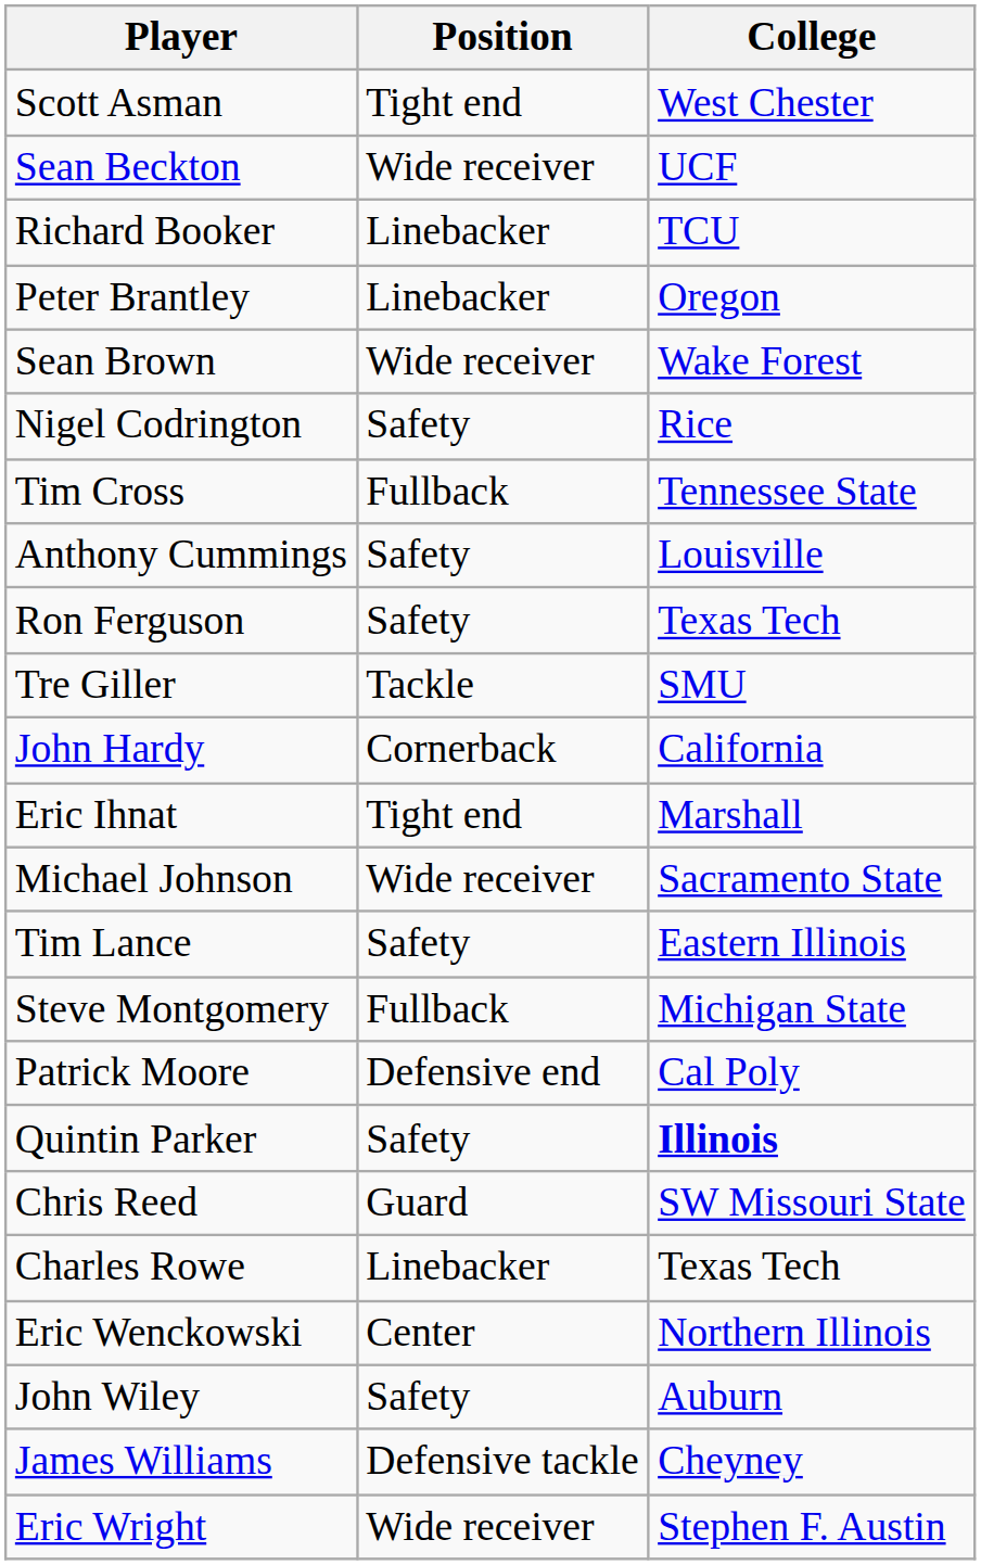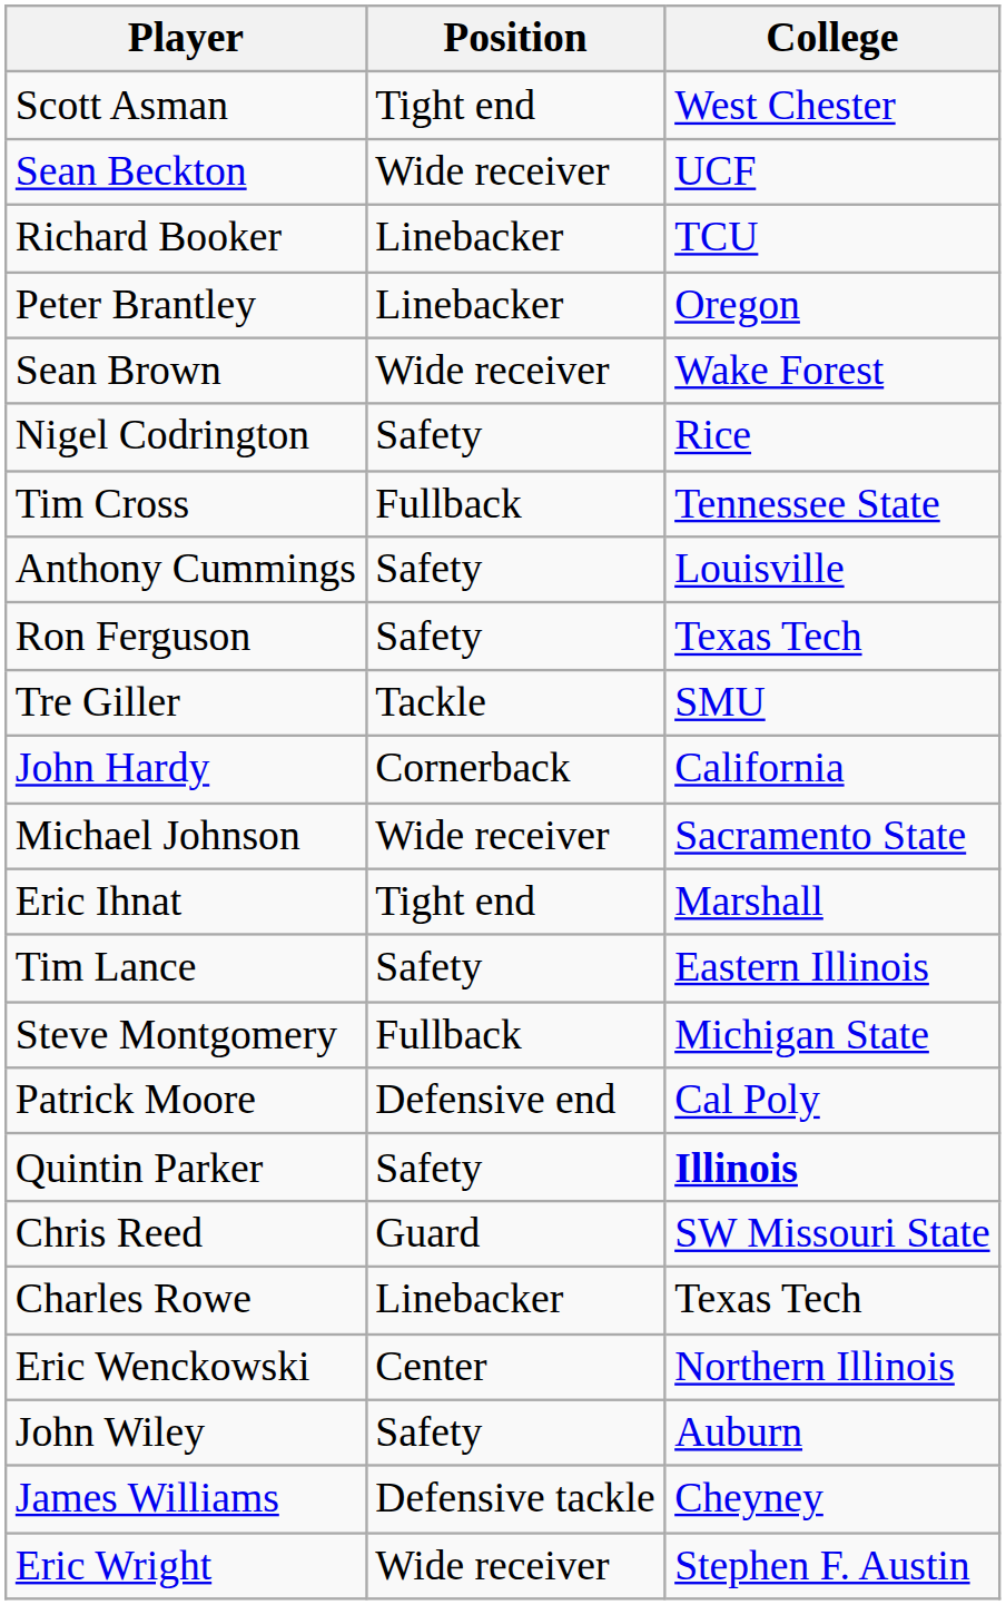 <table class="wikitable">
 <tr>
 <th>Player</th>
 <th>Position</th>
 <th>College</th>
 </tr>
 <tr>
 <td>Scott Asman</td>
 <td>Tight end</td>
 <td><a href='#'>West Chester</a></td>
 </tr>
 <tr>
 <td><a href='#'>Sean Beckton</a></td>
 <td>Wide receiver</td>
 <td><a href='#'>UCF</a></td>
 </tr>
 <tr>
 <td>Richard Booker</td>
 <td>Linebacker</td>
 <td><a href='#'>TCU</a></td>
 </tr>
 <tr>
 <td>Peter Brantley</td>
 <td>Linebacker</td>
 <td><a href='#'>Oregon</a></td>
 </tr>
 <tr>
 <td>Sean Brown</td>
 <td>Wide receiver</td>
 <td><a href='#'>Wake Forest</a></td>
 </tr>
 <tr>
 <td>Nigel Codrington</td>
 <td>Safety</td>
 <td><a href='#'>Rice</a></td>
 </tr>
 <tr>
 <td>Tim Cross</td>
 <td>Fullback</td>
 <td><a href='#'>Tennessee State</a></td>
 </tr>
 <tr>
 <td>Anthony Cummings</td>
 <td>Safety</td>
 <td><a href='#'>Louisville</a></td>
 </tr>
 <tr>
 <td>Ron Ferguson</td>
 <td>Safety</td>
 <td><a href='#'>Texas Tech</a></td>
 </tr>
 <tr>
 <td>Tre Giller</td>
 <td>Tackle</td>
 <td><a href='#'>SMU</a></td>
 </tr>
 <tr>
 <td><a href='#'>John Hardy</a></td>
 <td>Cornerback</td>
 <td><a href='#'>California</a></td>
 </tr>
 <tr>
+<td>Michael Johnson</td>
+<td>Wide receiver</td>
+<td><a href='#'>Sacramento State</a></td>
+</tr>
+<tr>
 <td>Eric Ihnat</td>
 <td>Tight end</td>
 <td><a href='#'>Marshall</a></td>
-</tr>
-<tr>
-<td>Michael Johnson</td>
-<td>Wide receiver</td>
-<td><a href='#'>Sacramento State</a></td>
 </tr>
 <tr>
 <td>Tim Lance</td>
 <td>Safety</td>
 <td><a href='#'>Eastern Illinois</a></td>
 </tr>
 <tr>
 <td>Steve Montgomery</td>
 <td>Fullback</td>
 <td><a href='#'>Michigan State</a></td>
 </tr>
 <tr>
 <td>Patrick Moore</td>
 <td>Defensive end</td>
 <td><a href='#'>Cal Poly</a></td>
 </tr>
 <tr>
 <td>Quintin Parker</td>
 <td>Safety</td>
 <td><strong><a href='#'>Illinois</a></strong></td>
 </tr>
 <tr>
 <td>Chris Reed</td>
 <td>Guard</td>
 <td><a href='#'>SW Missouri State</a></td>
 </tr>
 <tr>
 <td>Charles Rowe</td>
 <td>Linebacker</td>
 <td>Texas Tech</td>
 </tr>
 <tr>
 <td>Eric Wenckowski</td>
 <td>Center</td>
 <td><a href='#'>Northern Illinois</a></td>
 </tr>
 <tr>
 <td>John Wiley</td>
 <td>Safety</td>
 <td><a href='#'>Auburn</a></td>
 </tr>
 <tr>
 <td><a href='#'>James Williams</a></td>
 <td>Defensive tackle</td>
 <td><a href='#'>Cheyney</a></td>
 </tr>
 <tr>
 <td><a href='#'>Eric Wright</a></td>
 <td>Wide receiver</td>
 <td><a href='#'>Stephen F. Austin</a></td>
 </tr>
 </table>
